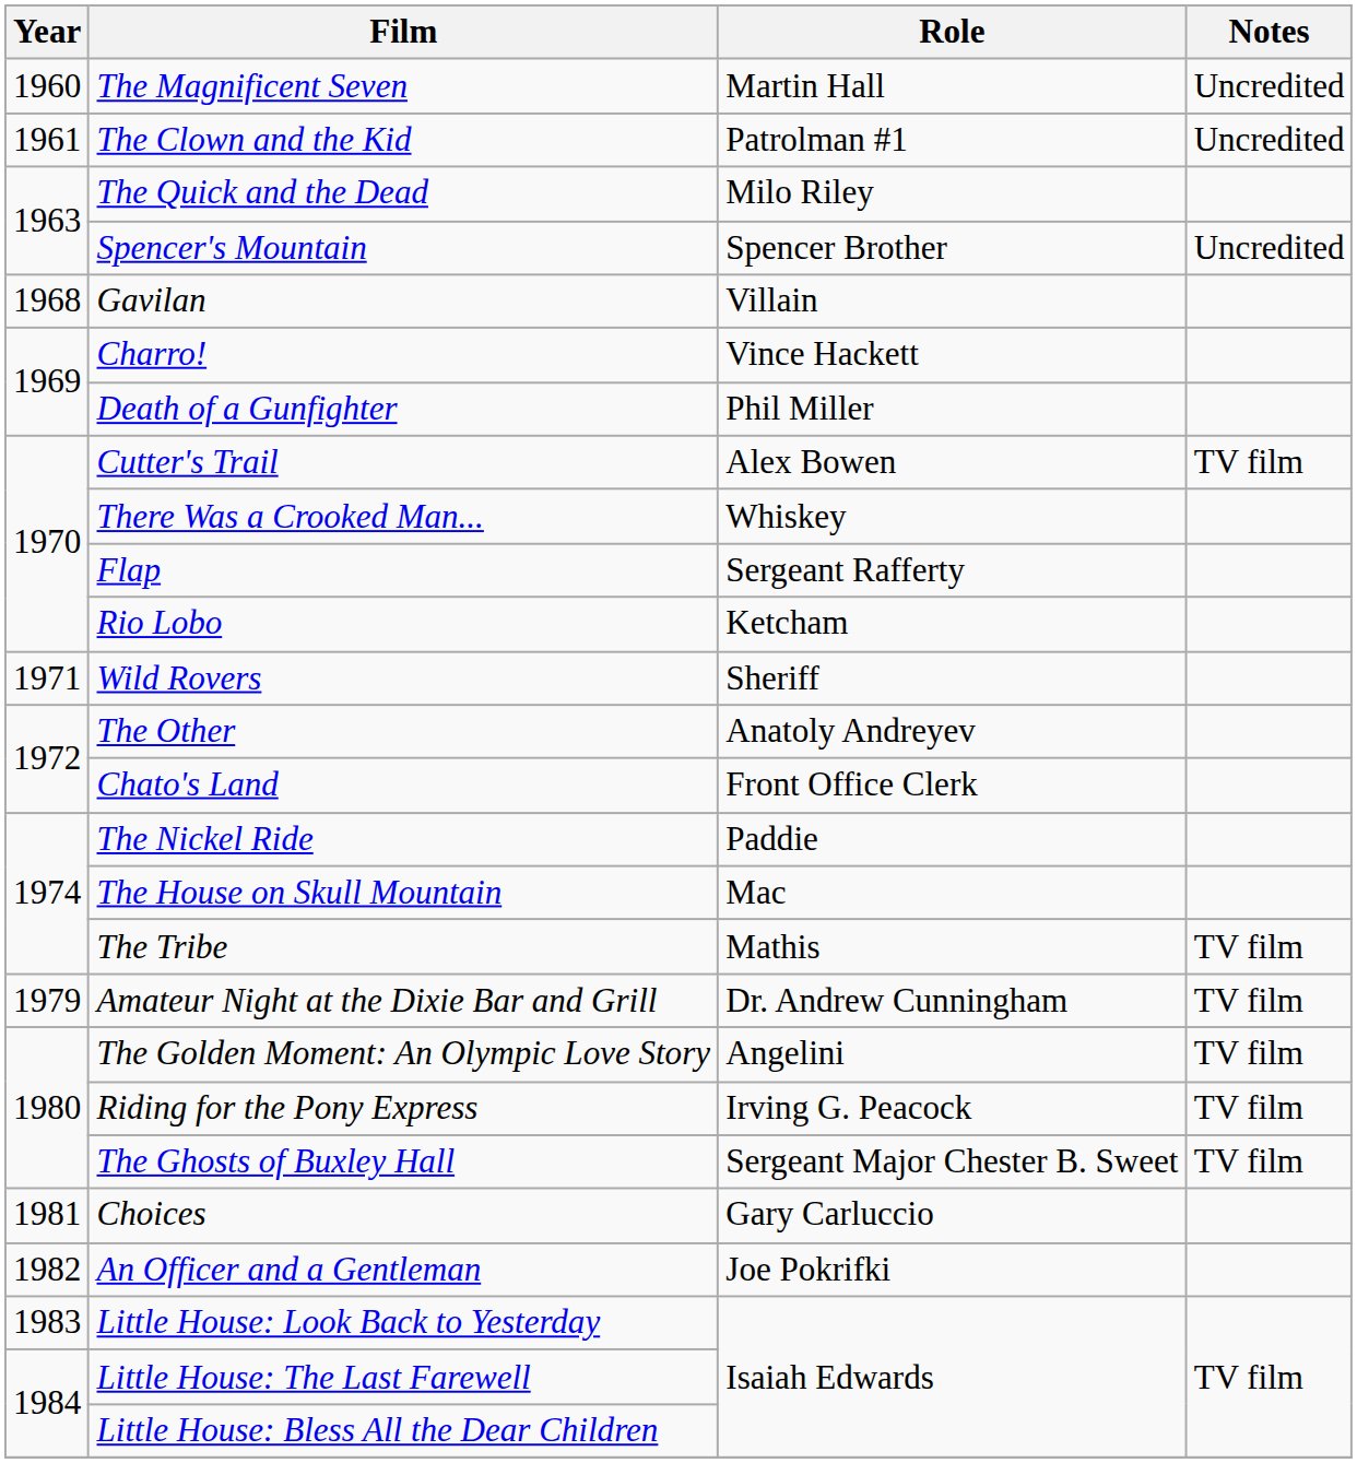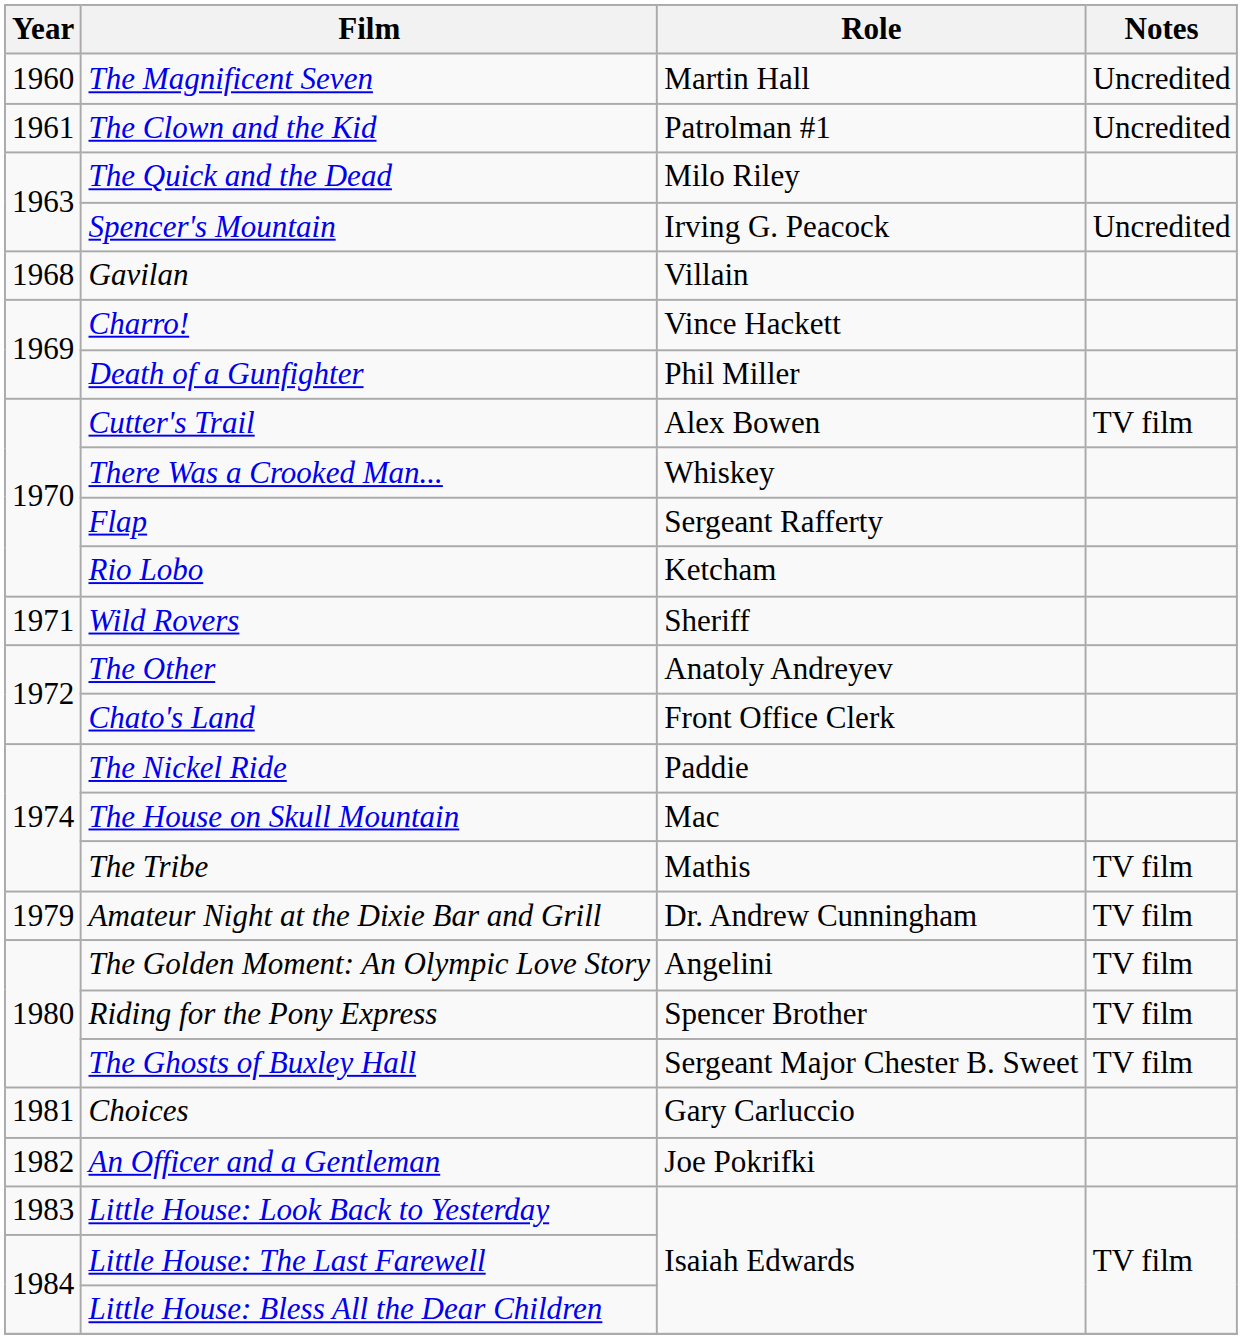 <table class="wikitable">
 <tr>
 <th>Year</th>
 <th>Film</th>
 <th>Role</th>
 <th>Notes</th>
 </tr>
 <tr>
 <td>1960</td>
 <td><em><a href='#'>The Magnificent Seven</a></em></td>
 <td>Martin Hall</td>
 <td>Uncredited</td>
 </tr>
 <tr>
 <td>1961</td>
 <td><em><a href='#'>The Clown and the Kid</a></em></td>
 <td>Patrolman #1</td>
 <td>Uncredited</td>
 </tr>
 <tr>
 <td rowspan="2">1963</td>
 <td><em><a href='#'>The Quick and the Dead</a></em></td>
 <td>Milo Riley</td>
 <td></td>
 </tr>
 <tr>
 <td><em><a href='#'>Spencer's Mountain</a></em></td>
-<td>Spencer Brother</td>
+<td>Irving G. Peacock</td>
 <td>Uncredited</td>
 </tr>
 <tr>
 <td>1968</td>
 <td><em>Gavilan</em></td>
 <td>Villain</td>
 <td></td>
 </tr>
 <tr>
 <td rowspan="2">1969</td>
 <td><em><a href='#'>Charro!</a></em></td>
 <td>Vince Hackett</td>
 <td></td>
 </tr>
 <tr>
 <td><em><a href='#'>Death of a Gunfighter</a></em></td>
 <td>Phil Miller</td>
 <td></td>
 </tr>
 <tr>
 <td rowspan="4">1970</td>
 <td><em><a href='#'>Cutter's Trail</a></em></td>
 <td>Alex Bowen</td>
 <td>TV film</td>
 </tr>
 <tr>
 <td><em><a href='#'>There Was a Crooked Man...</a></em></td>
 <td>Whiskey</td>
 <td></td>
 </tr>
 <tr>
 <td><em><a href='#'>Flap</a></em></td>
 <td>Sergeant Rafferty</td>
 <td></td>
 </tr>
 <tr>
 <td><em><a href='#'>Rio Lobo</a></em></td>
 <td>Ketcham</td>
 <td></td>
 </tr>
 <tr>
 <td>1971</td>
 <td><em><a href='#'>Wild Rovers</a></em></td>
 <td>Sheriff</td>
 <td></td>
 </tr>
 <tr>
 <td rowspan="2">1972</td>
 <td><em><a href='#'>The Other</a></em></td>
 <td>Anatoly Andreyev</td>
 <td></td>
 </tr>
 <tr>
 <td><em><a href='#'>Chato's Land</a></em></td>
 <td>Front Office Clerk</td>
 <td></td>
 </tr>
 <tr>
 <td rowspan="3">1974</td>
 <td><em><a href='#'>The Nickel Ride</a></em></td>
 <td>Paddie</td>
 <td></td>
 </tr>
 <tr>
 <td><em><a href='#'>The House on Skull Mountain</a></em></td>
 <td>Mac</td>
 <td></td>
 </tr>
 <tr>
 <td><em>The Tribe</em></td>
 <td>Mathis</td>
 <td>TV film</td>
 </tr>
 <tr>
 <td>1979</td>
 <td><em>Amateur Night at the Dixie Bar and Grill</em></td>
 <td>Dr. Andrew Cunningham</td>
 <td>TV film</td>
 </tr>
 <tr>
 <td rowspan="3">1980</td>
 <td><em>The Golden Moment: An Olympic Love Story</em></td>
 <td>Angelini</td>
 <td>TV film</td>
 </tr>
 <tr>
 <td><em>Riding for the Pony Express</em></td>
-<td>Irving G. Peacock</td>
+<td>Spencer Brother</td>
 <td>TV film</td>
 </tr>
 <tr>
 <td><em><a href='#'>The Ghosts of Buxley Hall</a></em></td>
 <td>Sergeant Major Chester B. Sweet</td>
 <td>TV film</td>
 </tr>
 <tr>
 <td>1981</td>
 <td><em>Choices</em></td>
 <td>Gary Carluccio</td>
 <td></td>
 </tr>
 <tr>
 <td>1982</td>
 <td><em><a href='#'>An Officer and a Gentleman</a></em></td>
 <td>Joe Pokrifki</td>
 <td></td>
 </tr>
 <tr>
 <td>1983</td>
 <td><em><a href='#'>Little House: Look Back to Yesterday</a></em></td>
 <td rowspan="3">Isaiah Edwards</td>
 <td rowspan="3">TV film</td>
 </tr>
 <tr>
 <td rowspan="2">1984</td>
 <td><em><a href='#'>Little House: The Last Farewell</a></em></td>
 </tr>
 <tr>
 <td><em><a href='#'>Little House: Bless All the Dear Children</a></em></td>
 </tr>
 <tr>
 </tr>
 </table>
